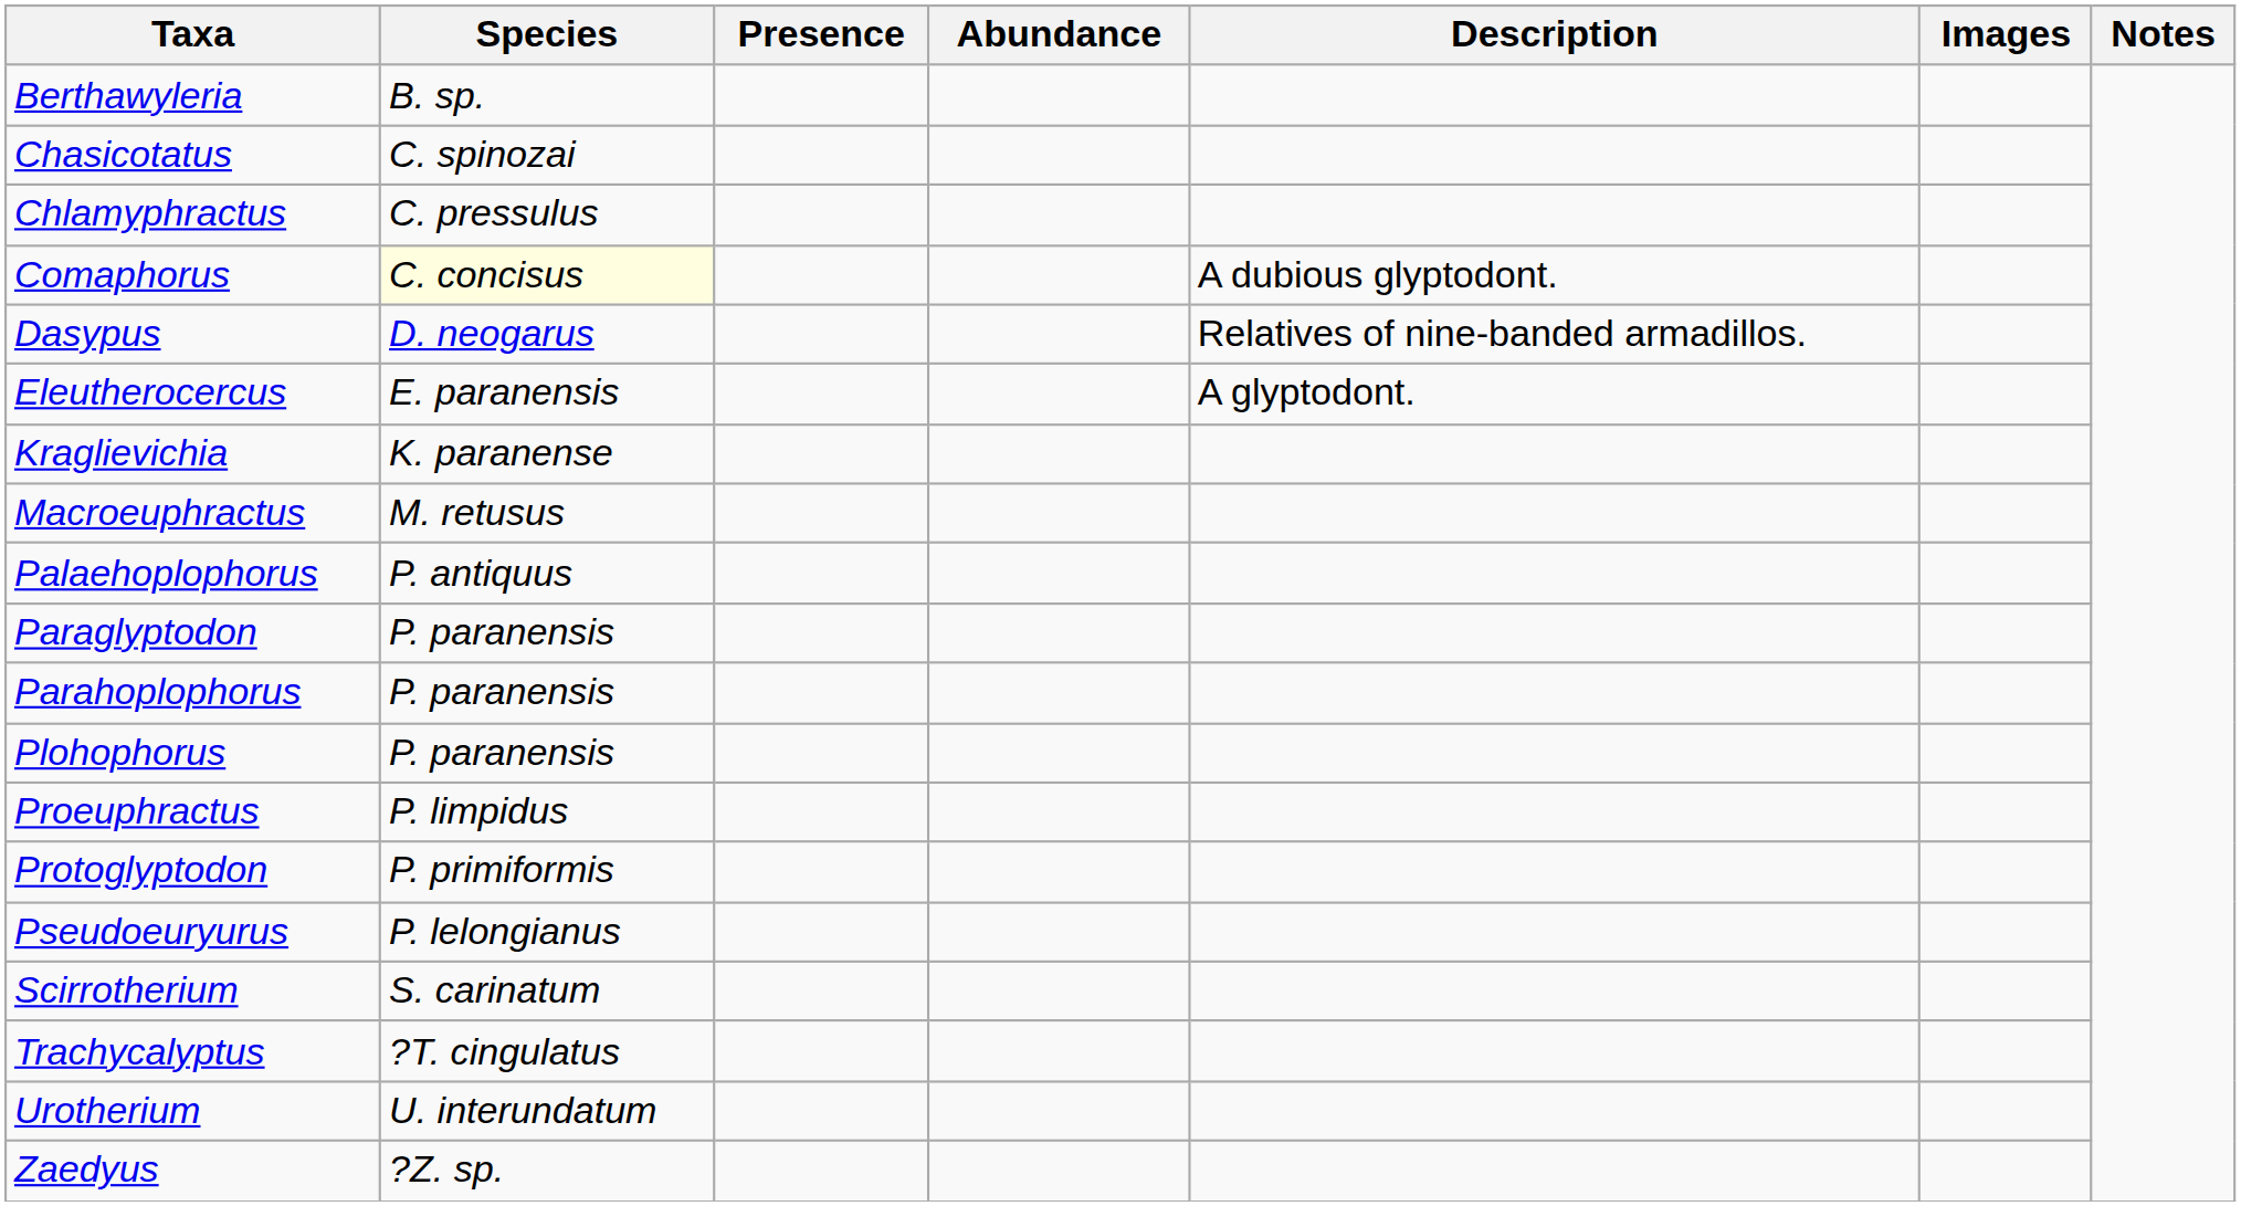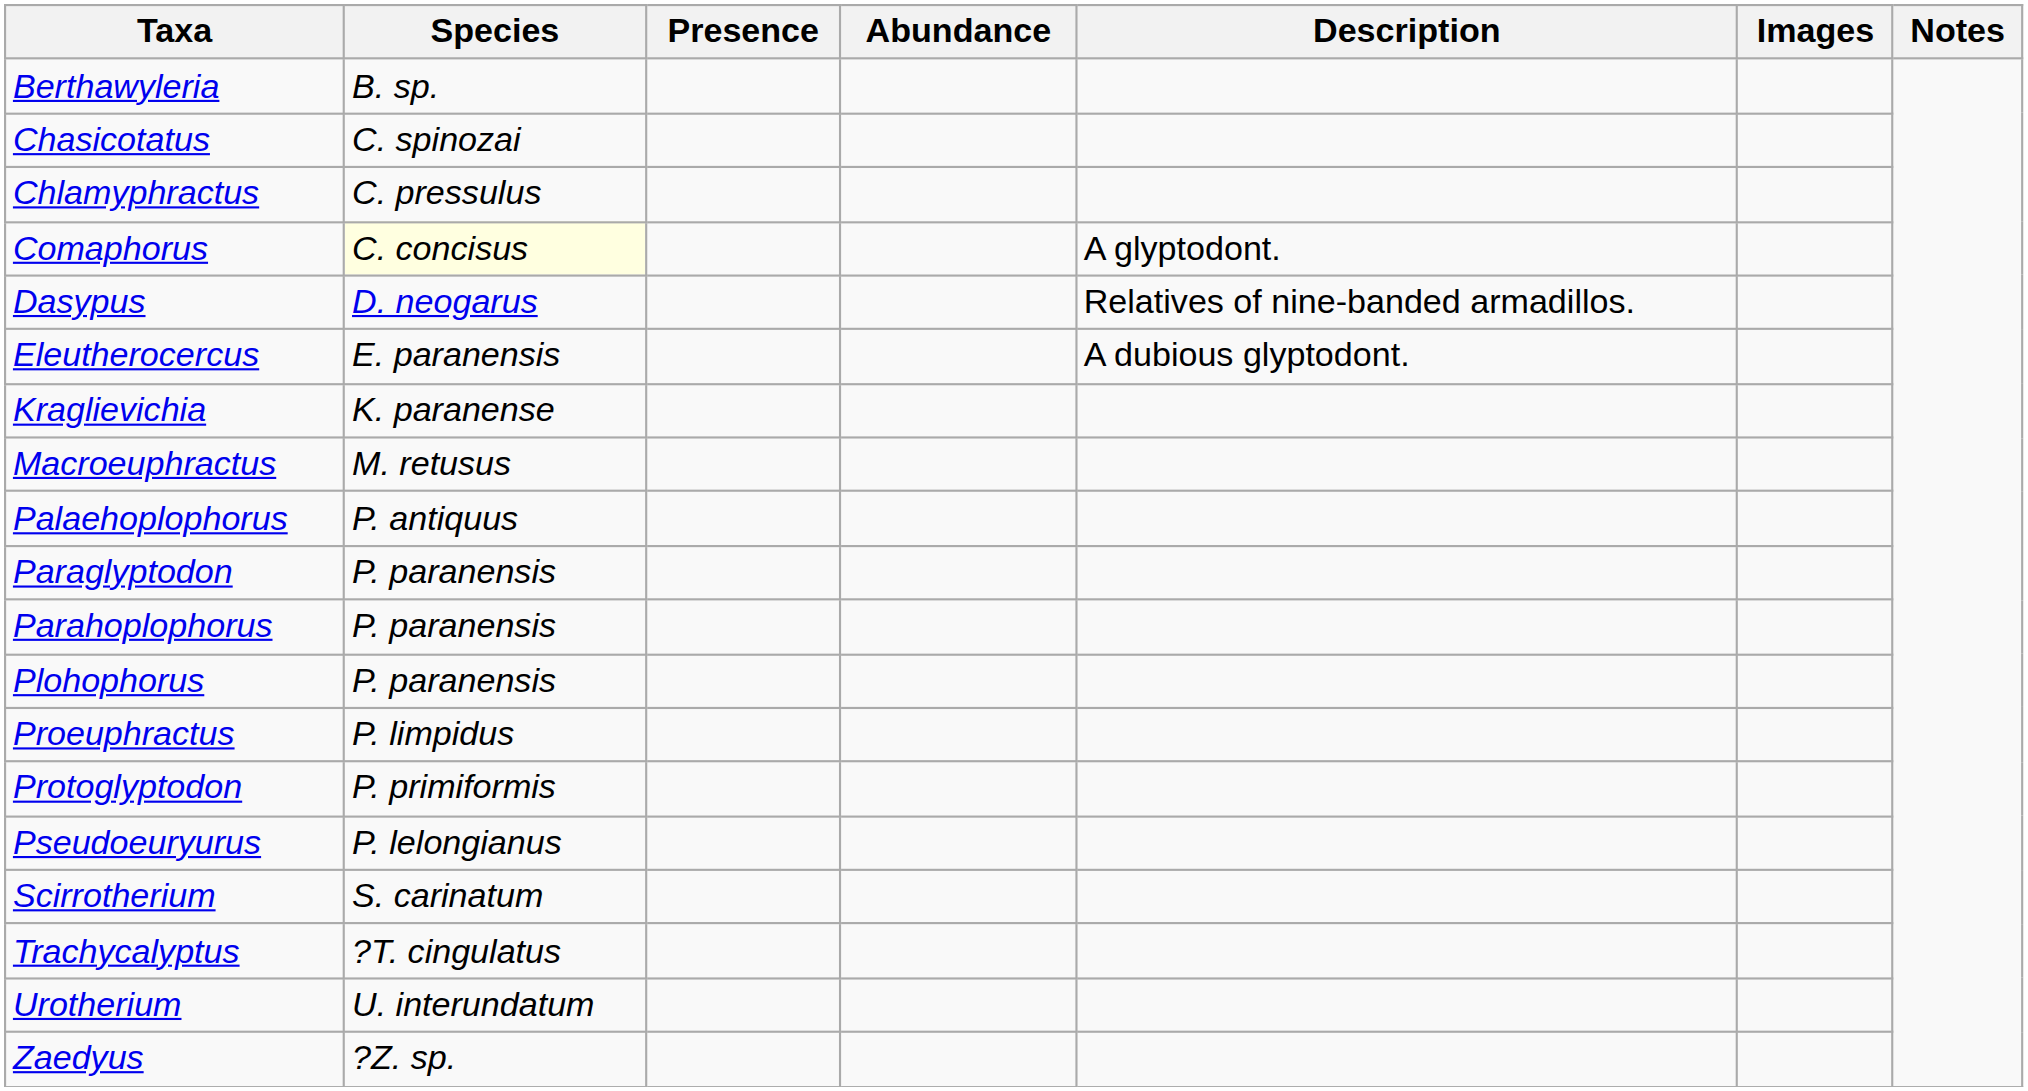 <table class="wikitable sortable" align="center" width="75%">
 <tr>
 <th>Taxa</th>
 <th>Species</th>
 <th>Presence</th>
 <th>Abundance</th>
 <th>Description</th>
 <th>Images</th>
 <th>Notes</th>
 </tr>
 <tr>
 <td><em><a href='#'>Berthawyleria</a></em></td>
 <td><em>B. sp.</em></td>
 <td></td>
 <td></td>
 <td></td>
 <td></td>
 <td rowspan=100></td>
 </tr>
 <tr>
 <td><em><a href='#'>Chasicotatus</a></em></td>
 <td><em>C. spinozai</em></td>
 <td></td>
 <td></td>
 <td></td>
 <td></td>
 </tr>
 <tr>
 <td><em><a href='#'>Chlamyphractus</a></em></td>
 <td><em>C. pressulus</em></td>
 <td></td>
 <td></td>
 <td></td>
 <td></td>
 </tr>
 <tr>
 <td><em><a href='#'>Comaphorus</a></em></td>
 <td style="background: lightyellow;"><em>C. concisus</em></td>
 <td></td>
 <td></td>
-<td>A dubious glyptodont.</td>
+<td>A glyptodont.</td>
 <td></td>
 </tr>
 <tr>
 <td><em><a href='#'>Dasypus</a></em></td>
 <td><em><a href='#'>D. neogarus</a></em></td>
 <td></td>
 <td></td>
 <td>Relatives of nine-banded armadillos.</td>
 <td></td>
 </tr>
 <tr>
 <td><em><a href='#'>Eleutherocercus</a></em></td>
 <td><em>E. paranensis</em></td>
 <td></td>
 <td></td>
-<td>A glyptodont.</td>
+<td>A dubious glyptodont.</td>
 <td></td>
 </tr>
 <tr>
 <td><em><a href='#'>Kraglievichia</a></em></td>
 <td><em>K. paranense</em></td>
 <td></td>
 <td></td>
 <td></td>
 <td></td>
 </tr>
 <tr>
 <td><em><a href='#'>Macroeuphractus</a></em></td>
 <td><em>M. retusus</em></td>
 <td></td>
 <td></td>
 <td></td>
 <td></td>
 </tr>
 <tr>
 <td><em><a href='#'>Palaehoplophorus</a></em></td>
 <td><em>P. antiquus</em></td>
 <td></td>
 <td></td>
 <td></td>
 <td></td>
 </tr>
 <tr>
 <td><em><a href='#'>Paraglyptodon</a></em></td>
 <td><em>P. paranensis</em></td>
 <td></td>
 <td></td>
 <td></td>
 <td></td>
 </tr>
 <tr>
 <td><em><a href='#'>Parahoplophorus</a></em></td>
 <td><em>P. paranensis</em></td>
 <td></td>
 <td></td>
 <td></td>
 <td></td>
 </tr>
 <tr>
 <td><em><a href='#'>Plohophorus</a></em></td>
 <td><em>P. paranensis</em></td>
 <td></td>
 <td></td>
 <td></td>
 <td></td>
 </tr>
 <tr>
 <td><em><a href='#'>Proeuphractus</a></em></td>
 <td><em>P. limpidus</em></td>
 <td></td>
 <td></td>
 <td></td>
 <td></td>
 </tr>
 <tr>
 <td><em><a href='#'>Protoglyptodon</a></em></td>
 <td><em>P. primiformis</em></td>
 <td></td>
 <td></td>
 <td></td>
 <td></td>
 </tr>
 <tr>
 <td><em><a href='#'>Pseudoeuryurus</a></em></td>
 <td><em>P. lelongianus</em></td>
 <td></td>
 <td></td>
 <td></td>
 <td></td>
 </tr>
 <tr>
 <td><em><a href='#'>Scirrotherium</a></em></td>
 <td><em>S. carinatum</em></td>
 <td></td>
 <td></td>
 <td></td>
 <td></td>
 </tr>
 <tr>
 <td><em><a href='#'>Trachycalyptus</a></em></td>
 <td><em>?T. cingulatus</em></td>
 <td></td>
 <td></td>
 <td></td>
 <td></td>
 </tr>
 <tr>
 <td><em><a href='#'>Urotherium</a></em></td>
 <td><em>U. interundatum</em></td>
 <td></td>
 <td></td>
 <td></td>
 <td></td>
 </tr>
 <tr>
 <td><em><a href='#'>Zaedyus</a></em></td>
 <td><em>?Z. sp.</em></td>
 <td></td>
 <td></td>
 <td></td>
 <td></td>
 </tr>
 </table>
